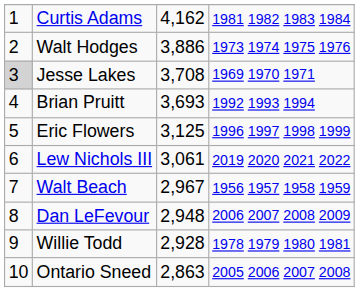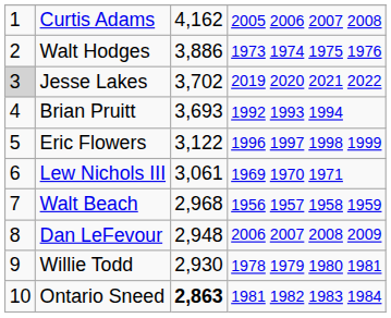 <table class="wikitable">
 <tr>
 </tr>
 <tr>
 <td>1</td>
 <td><a href='#'>Curtis Adams</a></td>
 <td>4,162</td>
-<td style="font-size:80%;"><a href='#'>1981</a> <a href='#'>1982</a> <a href='#'>1983</a> <a href='#'>1984</a></td>
+<td style="font-size:80%;"><a href='#'>2005</a> <a href='#'>2006</a> <a href='#'>2007</a> <a href='#'>2008</a></td>
 </tr>
 <tr>
 <td>2</td>
 <td>Walt Hodges</td>
 <td>3,886</td>
 <td style="font-size:80%;"><a href='#'>1973</a> <a href='#'>1974</a> <a href='#'>1975</a> <a href='#'>1976</a></td>
 </tr>
 <tr>
 <td style="background: lightgrey;">3</td>
 <td>Jesse Lakes</td>
-<td>3,708</td>
-<td style="font-size:80%;"><a href='#'>1969</a> <a href='#'>1970</a> <a href='#'>1971</a></td>
+<td>3,702</td>
+<td style="font-size:80%;"><a href='#'>2019</a> <a href='#'>2020</a> <a href='#'>2021</a> <a href='#'>2022</a></td>
 </tr>
 <tr>
 <td>4</td>
 <td>Brian Pruitt</td>
 <td>3,693</td>
 <td style="font-size:80%;"><a href='#'>1992</a> <a href='#'>1993</a> <a href='#'>1994</a></td>
 </tr>
 <tr>
 <td>5</td>
 <td>Eric Flowers</td>
-<td>3,125</td>
+<td>3,122</td>
 <td style="font-size:80%;"><a href='#'>1996</a> <a href='#'>1997</a> <a href='#'>1998</a> <a href='#'>1999</a></td>
 </tr>
 <tr>
 <td>6</td>
 <td><a href='#'>Lew Nichols III</a></td>
 <td>3,061</td>
-<td style="font-size:80%;"><a href='#'>2019</a> <a href='#'>2020</a> <a href='#'>2021</a> <a href='#'>2022</a></td>
+<td style="font-size:80%;"><a href='#'>1969</a> <a href='#'>1970</a> <a href='#'>1971</a></td>
 </tr>
 <tr>
 <td>7</td>
 <td><a href='#'>Walt Beach</a></td>
-<td>2,967</td>
+<td>2,968</td>
 <td style="font-size:80%;"><a href='#'>1956</a> <a href='#'>1957</a> <a href='#'>1958</a> <a href='#'>1959</a></td>
 </tr>
 <tr>
 <td>8</td>
 <td><a href='#'>Dan LeFevour</a></td>
 <td>2,948</td>
 <td style="font-size:80%;"><a href='#'>2006</a> <a href='#'>2007</a> <a href='#'>2008</a> <a href='#'>2009</a></td>
 </tr>
 <tr>
 <td>9</td>
 <td>Willie Todd</td>
-<td>2,928</td>
+<td>2,930</td>
 <td style="font-size:80%;"><a href='#'>1978</a> <a href='#'>1979</a> <a href='#'>1980</a> <a href='#'>1981</a></td>
 </tr>
 <tr>
 <td>10</td>
 <td>Ontario Sneed</td>
-<td>2,863</td>
-<td style="font-size:80%;"><a href='#'>2005</a> <a href='#'>2006</a> <a href='#'>2007</a> <a href='#'>2008</a></td>
+<td><strong>2,863</strong></td>
+<td style="font-size:80%;"><a href='#'>1981</a> <a href='#'>1982</a> <a href='#'>1983</a> <a href='#'>1984</a></td>
 </tr>
 </table>
